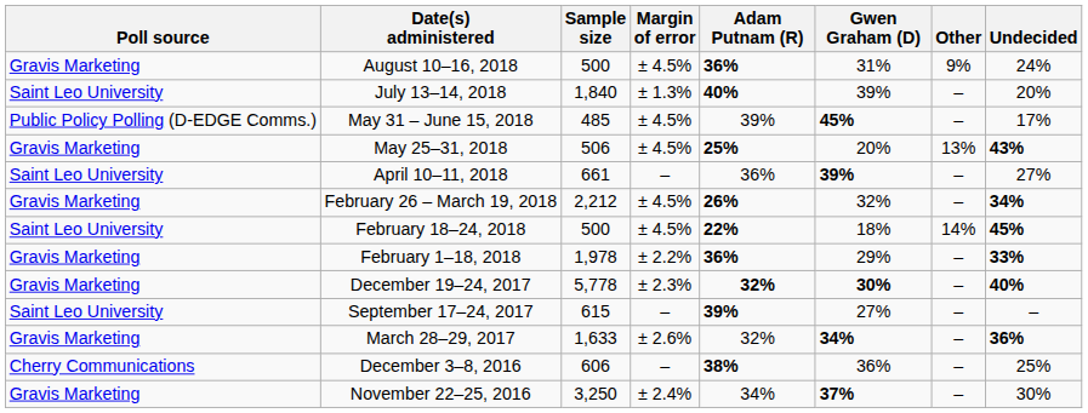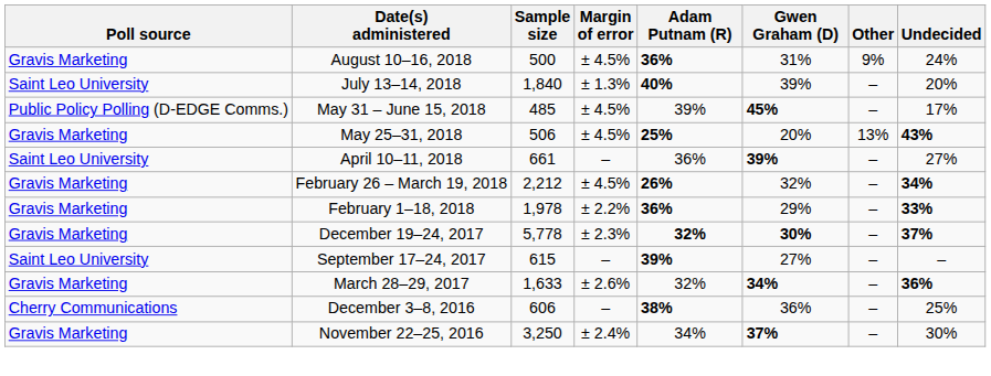 <table class="wikitable">
 <tr valign=bottom>
 <th>Poll source</th>
 <th>Date(s)<br>administered</th>
 <th>Sample<br>size</th>
 <th>Margin<br>of error</th>
 <th style="width:100px;">Adam<br>Putnam (R)</th>
 <th style="width:100px;">Gwen<br>Graham (D)</th>
 <th>Other</th>
 <th>Undecided</th>
 </tr>
 <tr>
 <td><a href='#'>Gravis Marketing</a></td>
 <td align=center>August 10–16, 2018</td>
 <td align=center>500</td>
 <td align=center>± 4.5%</td>
 <td><strong>36%</strong></td>
 <td align=center>31%</td>
 <td align=center>9%</td>
 <td align=center>24%</td>
 </tr>
 <tr>
 <td><a href='#'>Saint Leo University</a></td>
 <td align=center>July 13–14, 2018</td>
 <td align=center>1,840</td>
 <td align=center>± 1.3%</td>
 <td><strong>40%</strong></td>
 <td align=center>39%</td>
 <td align=center>–</td>
 <td align=center>20%</td>
 </tr>
 <tr>
 <td><a href='#'>Public Policy Polling</a> (D-EDGE Comms.)</td>
 <td align=center>May 31 – June 15, 2018</td>
 <td align=center>485</td>
 <td align=center>± 4.5%</td>
 <td align=center>39%</td>
 <td><strong>45%</strong></td>
 <td align=center>–</td>
 <td align=center>17%</td>
 </tr>
 <tr>
 <td><a href='#'>Gravis Marketing</a></td>
 <td align=center>May 25–31, 2018</td>
 <td align=center>506</td>
 <td align=center>± 4.5%</td>
 <td><strong>25%</strong></td>
 <td align=center>20%</td>
 <td align=center>13%</td>
 <td><strong>43%</strong></td>
 </tr>
 <tr>
 <td><a href='#'>Saint Leo University</a></td>
 <td align=center>April 10–11, 2018</td>
 <td align=center>661</td>
 <td align=center>–</td>
 <td align=center>36%</td>
 <td><strong>39%</strong></td>
 <td align=center>–</td>
 <td align=center>27%</td>
 </tr>
 <tr>
 <td><a href='#'>Gravis Marketing</a></td>
 <td align=center>February 26 – March 19, 2018</td>
 <td align=center>2,212</td>
 <td align=center>± 4.5%</td>
 <td><strong>26%</strong></td>
 <td align=center>32%</td>
 <td align=center>–</td>
 <td><strong>34%</strong></td>
 </tr>
 <tr>
-<td><a href='#'>Saint Leo University</a></td>
-<td align=center>February 18–24, 2018</td>
-<td align=center>500</td>
-<td align=center>± 4.5%</td>
-<td><strong>22%</strong></td>
-<td align=center>18%</td>
-<td align=center>14%</td>
-<td><strong>45%</strong></td>
-</tr>
-<tr>
 <td><a href='#'>Gravis Marketing</a></td>
 <td align=center>February 1–18, 2018</td>
 <td align=center>1,978</td>
 <td align=center>± 2.2%</td>
 <td><strong>36%</strong></td>
 <td align=center>29%</td>
 <td align=center>–</td>
 <td><strong>33%</strong></td>
 </tr>
 <tr>
 <td><a href='#'>Gravis Marketing</a></td>
 <td align=center>December 19–24, 2017</td>
 <td align=center>5,778</td>
 <td align=center>± 2.3%</td>
 <td align=center><strong>32%</strong></td>
 <td align=center><strong>30%</strong></td>
 <td align=center>–</td>
-<td><strong>40%</strong></td>
+<td><strong>37%</strong></td>
 </tr>
 <tr>
 <td><a href='#'>Saint Leo University</a></td>
 <td align=center>September 17–24, 2017</td>
 <td align=center>615</td>
 <td align=center>–</td>
 <td><strong>39%</strong></td>
 <td align=center>27%</td>
 <td align=center>–</td>
 <td align=center>–</td>
 </tr>
 <tr>
 <td><a href='#'>Gravis Marketing</a></td>
 <td align=center>March 28–29, 2017</td>
 <td align=center>1,633</td>
 <td align=center>± 2.6%</td>
 <td align=center>32%</td>
 <td><strong>34%</strong></td>
 <td align=center>–</td>
 <td><strong>36%</strong></td>
 </tr>
 <tr>
 <td><a href='#'>Cherry Communications</a></td>
 <td align=center>December 3–8, 2016</td>
 <td align=center>606</td>
 <td align=center>–</td>
 <td><strong>38%</strong></td>
 <td align=center>36%</td>
 <td align=center>–</td>
 <td align=center>25%</td>
 </tr>
 <tr>
 <td><a href='#'>Gravis Marketing</a></td>
 <td align=center>November 22–25, 2016</td>
 <td align=center>3,250</td>
 <td align=center>± 2.4%</td>
 <td align=center>34%</td>
 <td><strong>37%</strong></td>
 <td align=center>–</td>
 <td align=center>30%</td>
 </tr>
 </table>
